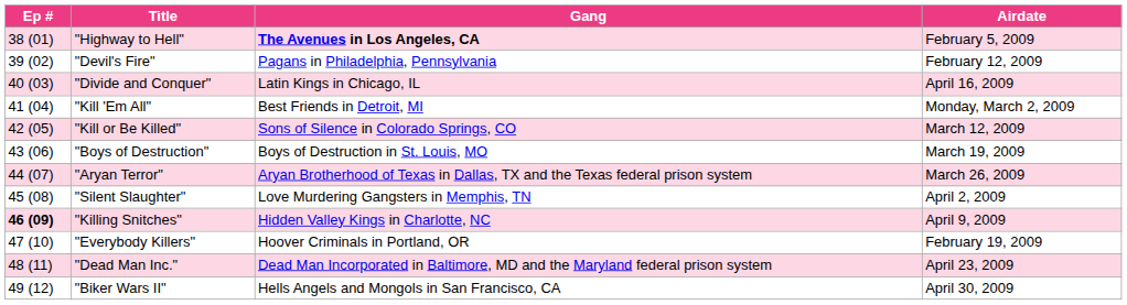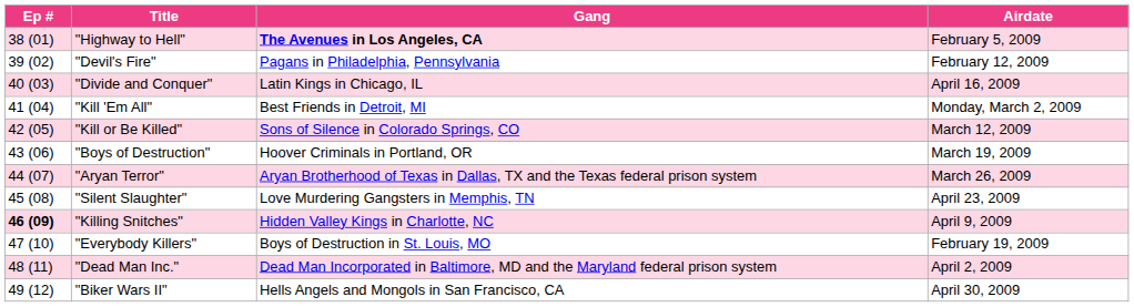 <table class="wikitable" width=99% style="">
 <tr>
 <th style=" color:white; background-color: #EC3B83">Ep #</th>
 <th style=" color:white; background-color: #EC3B83">Title</th>
 <th style=" color:white; background-color: #EC3B83">Gang</th>
 <th style=" color:white; background-color: #EC3B83">Airdate</th>
 </tr>
 <tr style="background-color: #FDD7E4;" |>
 <td>38 (01)</td>
 <td>"Highway to Hell"</td>
 <td><strong><a href='#'>The Avenues</a> in Los Angeles, CA</strong></td>
 <td>February 5, 2009</td>
 </tr>
 <tr style="background-color: #FFFFFF;" |>
 <td>39 (02)</td>
 <td>"Devil's Fire"</td>
 <td><a href='#'>Pagans</a> in <a href='#'>Philadelphia</a>, <a href='#'>Pennsylvania</a></td>
 <td>February 12, 2009</td>
 </tr>
 <tr style="background-color: #FDD7E4;" |>
 <td>40 (03)</td>
 <td>"Divide and Conquer"</td>
 <td>Latin Kings in Chicago, IL</td>
 <td>April 16, 2009</td>
 </tr>
 <tr style="background-color: #FFFFFF;" |>
 <td>41 (04)</td>
 <td>"Kill 'Em All"</td>
 <td>Best Friends in <a href='#'>Detroit</a>, <a href='#'>MI</a></td>
 <td>Monday, March 2, 2009</td>
 </tr>
 <tr style="background-color: #FDD7E4;" |>
 <td>42 (05)</td>
 <td>"Kill or Be Killed"</td>
 <td><a href='#'>Sons of Silence</a> in <a href='#'>Colorado Springs</a>, <a href='#'>CO</a></td>
 <td>March 12, 2009</td>
 </tr>
 <tr style="background-color: #FFFFFF;" |>
 <td>43 (06)</td>
 <td>"Boys of Destruction"</td>
-<td>Boys of Destruction in <a href='#'>St. Louis</a>, <a href='#'>MO</a></td>
+<td>Hoover Criminals in Portland, OR</td>
 <td>March 19, 2009</td>
 </tr>
 <tr style="background-color: #FDD7E4;" |>
 <td>44 (07)</td>
 <td>"Aryan Terror"</td>
 <td><a href='#'>Aryan Brotherhood of Texas</a> in <a href='#'>Dallas</a>, TX and the Texas federal prison system</td>
 <td>March 26, 2009</td>
 </tr>
 <tr style="background-color: #FFFFFF;" |>
 <td>45 (08)</td>
 <td>"Silent Slaughter"</td>
 <td>Love Murdering Gangsters in <a href='#'>Memphis</a>, <a href='#'>TN</a></td>
-<td>April 2, 2009</td>
+<td>April 23, 2009</td>
 </tr>
 <tr style="background-color: #FDD7E4;" |>
 <td><strong>46 (09)</strong></td>
 <td>"Killing Snitches"</td>
 <td><a href='#'>Hidden Valley Kings</a> in <a href='#'>Charlotte</a>, <a href='#'>NC</a></td>
 <td>April 9, 2009</td>
 </tr>
 <tr style="background-color: #FFFFFF;" |>
 <td>47 (10)</td>
 <td>"Everybody Killers"</td>
-<td>Hoover Criminals in Portland, OR</td>
+<td>Boys of Destruction in <a href='#'>St. Louis</a>, <a href='#'>MO</a></td>
 <td>February 19, 2009</td>
 </tr>
 <tr style="background-color: #FDD7E4;" |>
 <td>48 (11)</td>
 <td>"Dead Man Inc."</td>
 <td><a href='#'>Dead Man Incorporated</a> in <a href='#'>Baltimore</a>, MD and the <a href='#'>Maryland</a> federal prison system</td>
-<td>April 23, 2009</td>
+<td>April 2, 2009</td>
 </tr>
 <tr style="background-color: #FFFFFF;" |>
 <td>49 (12)</td>
 <td>"Biker Wars II"</td>
 <td>Hells Angels and Mongols in San Francisco, CA</td>
 <td>April 30, 2009</td>
 </tr>
 </table>
